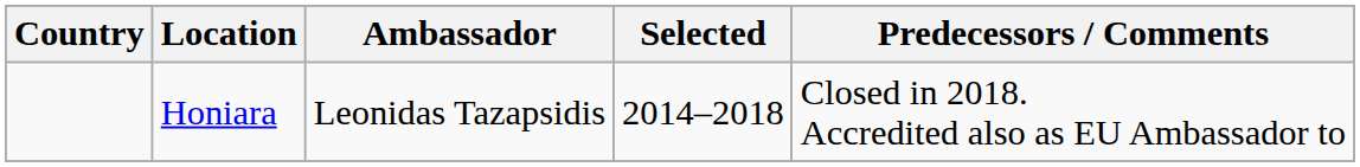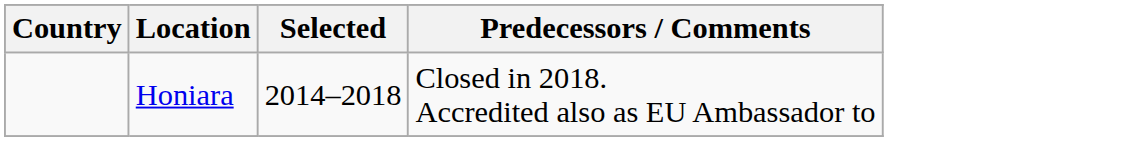 <table class="wikitable sortable">
 <tr>
 <th>Country</th>
 <th>Location</th>
-<th>Ambassador</th>
 <th>Selected</th>
 <th>Predecessors / Comments</th>
 </tr>
 <tr>
 <td></td>
 <td><a href='#'>Honiara</a></td>
-<td> Leonidas Tazapsidis</td>
 <td>2014–2018</td>
 <td>Closed in 2018.<br>Accredited also as EU Ambassador to </td>
 </tr>
 </table>
